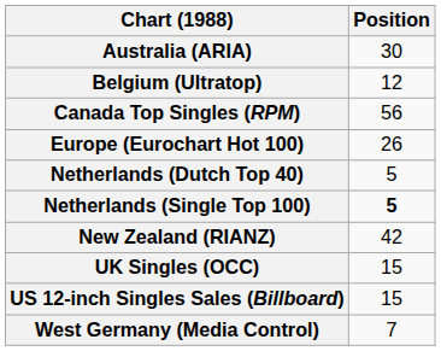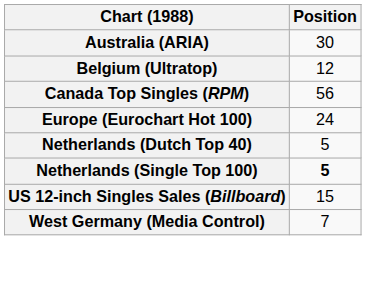 <table class="wikitable sortable plainrowheaders">
 <tr>
 <th scope="col">Chart (1988)</th>
 <th scope="col">Position</th>
 </tr>
 <tr>
 <th scope="row">Australia (ARIA)</th>
 <td align="center">30</td>
 </tr>
 <tr>
 <th scope="row">Belgium (Ultratop)</th>
 <td align="center">12</td>
 </tr>
 <tr>
 <th scope="row">Canada Top Singles (<em>RPM</em>)</th>
 <td align="center">56</td>
 </tr>
 <tr>
 <th scope="row">Europe (Eurochart Hot 100)</th>
-<td align="center">26</td>
+<td align="center">24</td>
 </tr>
 <tr>
 <th scope="row">Netherlands (Dutch Top 40)</th>
 <td align="center">5</td>
 </tr>
 <tr>
 <th scope="row">Netherlands (Single Top 100)</th>
 <td align="center"><strong>5</strong></td>
 </tr>
 <tr>
-<th scope="row">New Zealand (RIANZ)</th>
-<td align="center">42</td>
-</tr>
-<tr>
-<th scope="row">UK Singles (OCC)</th>
-<td align="center">15</td>
-</tr>
-<tr>
 <th scope="row">US 12-inch Singles Sales (<em>Billboard</em>)</th>
 <td align="center">15</td>
 </tr>
 <tr>
 <th scope="row">West Germany (Media Control)</th>
 <td align="center">7</td>
 </tr>
 </table>
